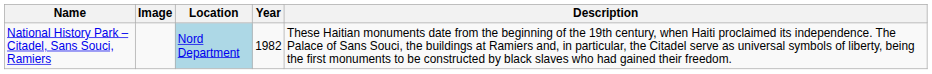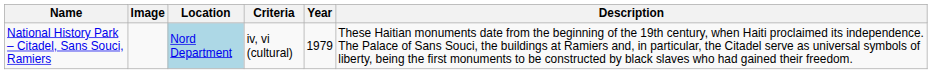 <table class="wikitable sortable">
 <tr>
 <th>Name</th>
 <th>Image</th>
 <th>Location</th>
+<th>Criteria</th>
 <th>Year</th>
 <th><strong>Description</strong></th>
 </tr>
 <tr>
 <td><a href='#'>National History Park – Citadel, Sans Souci, Ramiers</a></td>
 <td></td>
 <td style="background: lightblue;"><a href='#'>Nord Department</a><br></td>
-<td>1982</td>
+<td>iv, vi (cultural)</td>
+<td>1979</td>
 <td>These Haitian monuments date from the beginning of the 19th century, when Haiti proclaimed its independence. The Palace of Sans Souci, the buildings at Ramiers and, in particular, the Citadel serve as universal symbols of liberty, being the first monuments to be constructed by black slaves who had gained their freedom.</td>
 </tr>
 </table>
